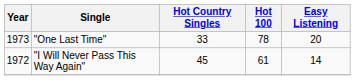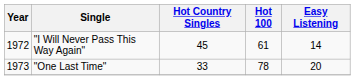 <table border=1 cellspacing=0 cellpadding=2 width="550px" class="wikitable">
 <tr>
 <th align="left">Year</th>
 <th align="left">Single</th>
 <th align="left"><a href='#'>Hot Country Singles</a></th>
 <th align="left"><a href='#'>Hot 100</a></th>
 <th align="left"><a href='#'>Easy Listening</a></th>
 </tr>
 <tr>
+<td align="center">1972</td>
+<td align="left">"I Will Never Pass This Way Again"</td>
+<td align="center">45</td>
+<td align="center">61</td>
+<td align="center">14</td>
+</tr>
+<tr>
 <td align="center">1973</td>
 <td align="left">"One Last Time"</td>
 <td align="center">33</td>
 <td align="center">78</td>
 <td align="center">20</td>
 </tr>
 <tr>
-<td align="center">1972</td>
-<td align="left">"I Will Never Pass This Way Again"</td>
-<td align="center">45</td>
-<td align="center">61</td>
-<td align="center">14</td>
-</tr>
-<tr>
 </tr>
 </table>
